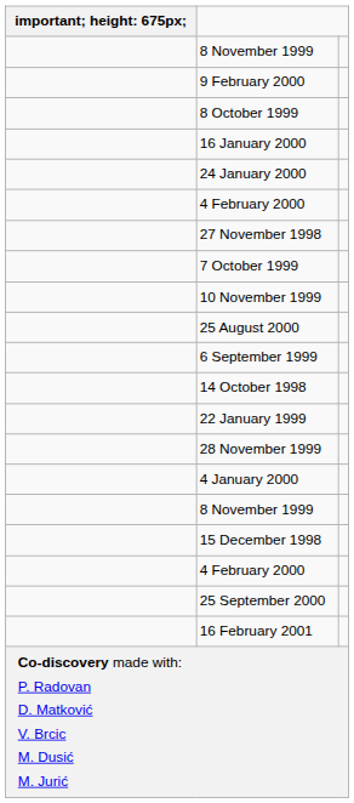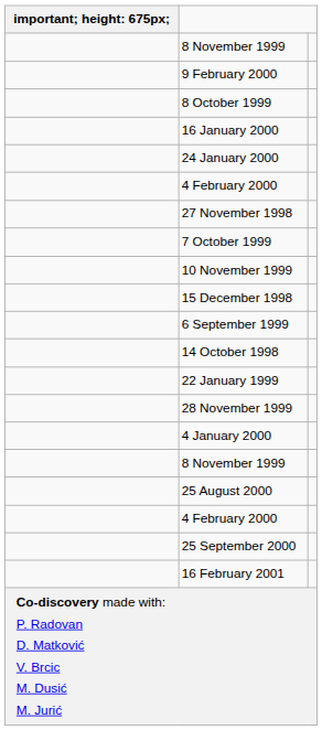 <table class="wikitable" style="font-size: 89%; float: left; width: 24em; margin-right: 1em; line-height: 1.65em">
 <tr>
 <th>important; height: 675px;</th>
 </tr>
 <tr>
 <td></td>
 <td>8 November 1999</td>
 <td><small></small></td>
 </tr>
 <tr>
 <td></td>
 <td>9 February 2000</td>
 <td><small></small></td>
 </tr>
 <tr>
 <td></td>
 <td>8 October 1999</td>
 <td><small></small> </td>
 </tr>
 <tr>
 <td></td>
 <td>16 January 2000</td>
 <td><small></small></td>
 </tr>
 <tr>
 <td></td>
 <td>24 January 2000</td>
 <td><small></small></td>
 </tr>
 <tr>
 <td></td>
 <td>4 February 2000</td>
 <td><small></small></td>
 </tr>
 <tr>
 <td></td>
 <td>27 November 1998</td>
 <td><small></small></td>
 </tr>
 <tr>
 <td></td>
 <td>7 October 1999</td>
 <td><small></small> </td>
 </tr>
 <tr>
 <td></td>
 <td>10 November 1999</td>
 <td><small></small></td>
 </tr>
 <tr>
 <td></td>
-<td>25 August 2000</td>
+<td>15 December 1998</td>
 <td><small></small></td>
 </tr>
 <tr>
 <td></td>
 <td>6 September 1999</td>
 <td><small></small></td>
 </tr>
 <tr>
 <td></td>
 <td>14 October 1998</td>
 <td><small></small></td>
 </tr>
 <tr>
 <td></td>
 <td>22 January 1999</td>
 <td><small></small></td>
 </tr>
 <tr>
 <td></td>
 <td>28 November 1999</td>
 <td><small></small></td>
 </tr>
 <tr>
 <td></td>
 <td>4 January 2000</td>
 <td><small></small></td>
 </tr>
 <tr>
 <td></td>
 <td>8 November 1999</td>
 <td><small></small></td>
 </tr>
 <tr>
 <td></td>
-<td>15 December 1998</td>
+<td>25 August 2000</td>
 <td><small></small></td>
 </tr>
 <tr>
 <td></td>
 <td>4 February 2000</td>
 <td><small></small></td>
 </tr>
 <tr>
 <td></td>
 <td>25 September 2000</td>
 <td><small></small></td>
 </tr>
 <tr>
 <td></td>
 <td>16 February 2001</td>
 <td><small></small></td>
 </tr>
 <tr>
 <th colspan=3 style="font-weight: normal; text-align: left; padding: 4px 12px;"><strong>Co-discovery</strong> made with:<br> <a href='#'>P. Radovan</a><br> <a href='#'>D. Matković</a><br> <a href='#'>V. Brcic</a><br> <a href='#'>M. Dusić</a><br> <a href='#'>M. Jurić</a></th>
 </tr>
 </table>
